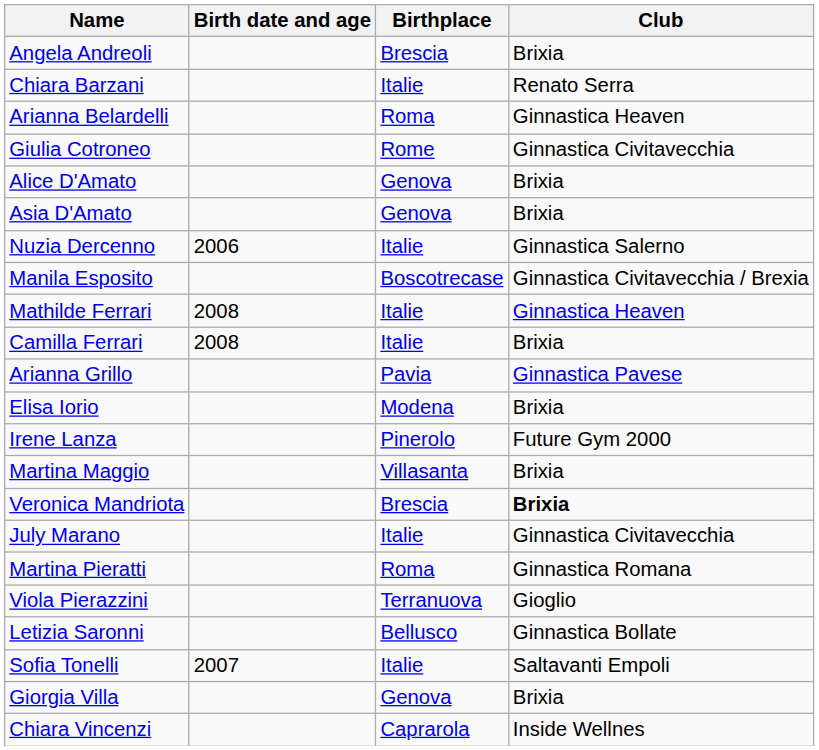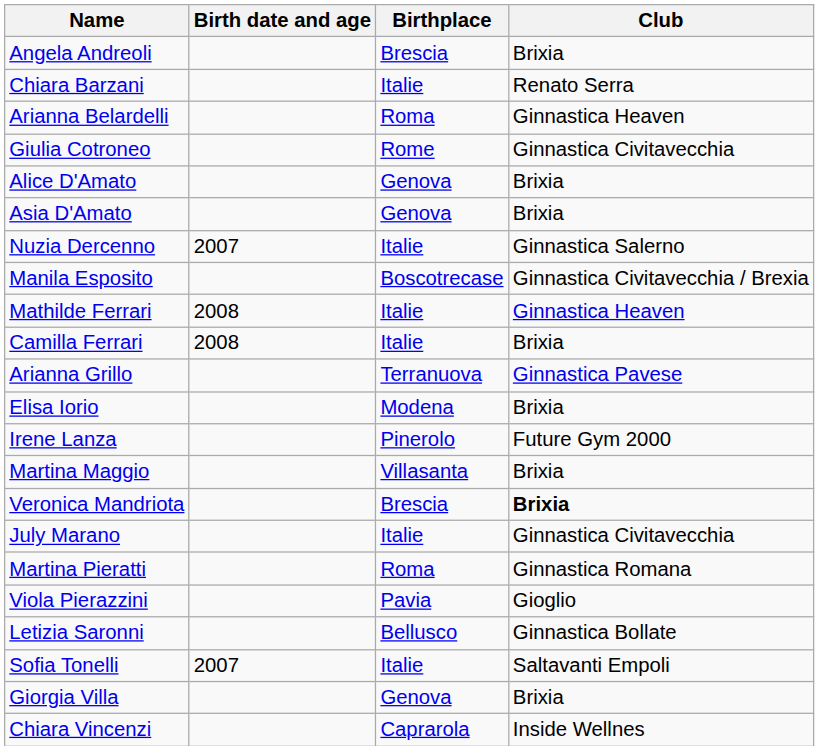 <table class="wikitable sortable">
 <tr>
 <th>Name</th>
 <th>Birth date and age</th>
 <th>Birthplace</th>
 <th>Club</th>
 </tr>
 <tr>
 <td><a href='#'>Angela Andreoli</a></td>
 <td></td>
 <td><a href='#'>Brescia</a></td>
 <td>Brixia</td>
 </tr>
 <tr>
 <td><a href='#'>Chiara Barzani</a></td>
 <td></td>
 <td><a href='#'>Italie</a></td>
 <td>Renato Serra</td>
 </tr>
 <tr>
 <td><a href='#'>Arianna Belardelli</a></td>
 <td></td>
 <td><a href='#'>Roma</a></td>
 <td>Ginnastica Heaven</td>
 </tr>
 <tr>
 <td><a href='#'>Giulia Cotroneo</a></td>
 <td></td>
 <td><a href='#'>Rome</a></td>
 <td>Ginnastica Civitavecchia</td>
 </tr>
 <tr>
 <td><a href='#'>Alice D'Amato</a></td>
 <td></td>
 <td><a href='#'>Genova</a></td>
 <td>Brixia</td>
 </tr>
 <tr>
 <td><a href='#'>Asia D'Amato</a></td>
 <td></td>
 <td><a href='#'>Genova</a></td>
 <td>Brixia</td>
 </tr>
 <tr>
 <td><a href='#'>Nuzia Dercenno</a></td>
-<td>2006</td>
+<td>2007</td>
 <td><a href='#'>Italie</a></td>
 <td>Ginnastica Salerno</td>
 </tr>
 <tr>
 <td><a href='#'>Manila Esposito</a></td>
 <td></td>
 <td><a href='#'>Boscotrecase</a></td>
 <td>Ginnastica Civitavecchia / Brexia</td>
 </tr>
 <tr>
 <td><a href='#'>Mathilde Ferrari</a></td>
 <td>2008</td>
 <td><a href='#'>Italie</a></td>
 <td><a href='#'>Ginnastica Heaven</a></td>
 </tr>
 <tr>
 <td><a href='#'>Camilla Ferrari</a></td>
 <td>2008</td>
 <td><a href='#'>Italie</a></td>
 <td>Brixia</td>
 </tr>
 <tr>
 <td><a href='#'>Arianna Grillo</a></td>
 <td></td>
-<td><a href='#'>Pavia</a></td>
+<td><a href='#'>Terranuova</a></td>
 <td><a href='#'>Ginnastica Pavese</a></td>
 </tr>
 <tr>
 <td><a href='#'>Elisa Iorio</a></td>
 <td></td>
 <td><a href='#'>Modena</a></td>
 <td>Brixia</td>
 </tr>
 <tr>
 <td><a href='#'>Irene Lanza</a></td>
 <td></td>
 <td><a href='#'>Pinerolo</a></td>
 <td>Future Gym 2000</td>
 </tr>
 <tr>
 <td><a href='#'>Martina Maggio</a></td>
 <td></td>
 <td><a href='#'>Villasanta</a></td>
 <td>Brixia</td>
 </tr>
 <tr>
 <td><a href='#'>Veronica Mandriota</a></td>
 <td></td>
 <td><a href='#'>Brescia</a></td>
 <td><strong>Brixia</strong></td>
 </tr>
 <tr>
 <td><a href='#'>July Marano</a></td>
 <td></td>
 <td><a href='#'>Italie</a></td>
 <td>Ginnastica Civitavecchia</td>
 </tr>
 <tr>
 <td><a href='#'>Martina Pieratti</a></td>
 <td></td>
 <td><a href='#'>Roma</a></td>
 <td>Ginnastica Romana</td>
 </tr>
 <tr>
 <td><a href='#'>Viola Pierazzini</a></td>
 <td></td>
-<td><a href='#'>Terranuova</a></td>
+<td><a href='#'>Pavia</a></td>
 <td>Gioglio</td>
 </tr>
 <tr>
 <td><a href='#'>Letizia Saronni</a></td>
 <td></td>
 <td><a href='#'>Bellusco</a></td>
 <td>Ginnastica Bollate</td>
 </tr>
 <tr>
 <td><a href='#'>Sofia Tonelli</a></td>
 <td>2007</td>
 <td><a href='#'>Italie</a></td>
 <td>Saltavanti Empoli</td>
 </tr>
 <tr>
 <td><a href='#'>Giorgia Villa</a></td>
 <td></td>
 <td><a href='#'>Genova</a></td>
 <td>Brixia</td>
 </tr>
 <tr>
 <td><a href='#'>Chiara Vincenzi</a></td>
 <td></td>
 <td><a href='#'>Caprarola</a></td>
 <td>Inside Wellnes</td>
 </tr>
 </table>
